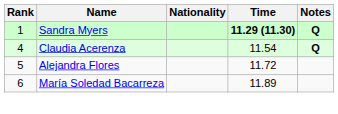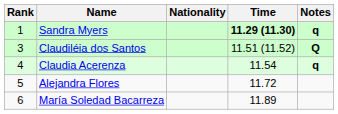 <table class="wikitable sortable" style="text-align:center">
 <tr>
 <th>Rank</th>
 <th>Name</th>
 <th>Nationality</th>
 <th>Time</th>
 <th>Notes</th>
 </tr>
 <tr bgcolor=ccffcc>
 <td align=center>1</td>
 <td align=left><a href='#'>Sandra Myers</a></td>
 <td align=left></td>
 <td><strong>11.29 (11.30)</strong></td>
+<td><strong>q</strong></td>
+</tr>
+<tr bgcolor=ccffcc>
+<td align=center>3</td>
+<td align=left><a href='#'>Claudiléia dos Santos</a></td>
+<td align=left></td>
+<td>11.51 (11.52)</td>
 <td><strong>Q</strong></td>
 </tr>
 <tr bgcolor=ddffdd>
 <td align=center>4</td>
 <td align=left><a href='#'>Claudia Acerenza</a></td>
 <td align=left></td>
 <td>11.54</td>
-<td><strong>Q</strong></td>
+<td><strong>q</strong></td>
 </tr>
 <tr>
 <td align=center>5</td>
 <td align=left><a href='#'>Alejandra Flores</a></td>
 <td align=left></td>
 <td>11.72</td>
 <td></td>
 </tr>
 <tr>
 <td align=center>6</td>
 <td align=left><a href='#'>María Soledad Bacarreza</a></td>
 <td align=left></td>
 <td>11.89</td>
 <td></td>
 </tr>
 </table>
